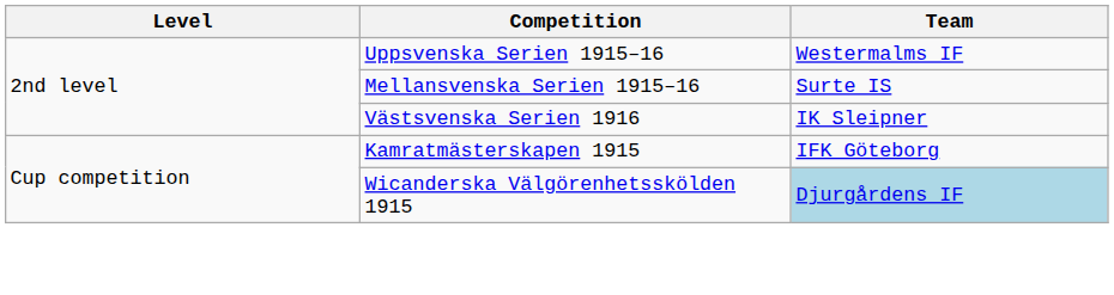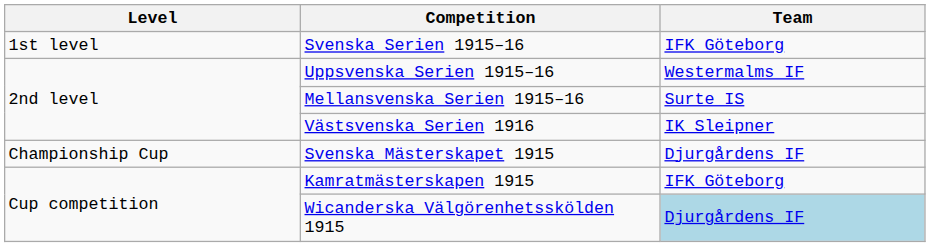 <table class="wikitable" style="text-align: left;">
 <tr>
 <th style="width: 225px;">Level</th>
 <th style="width: 275px;">Competition</th>
 <th style="width: 200px;">Team</th>
+</tr>
+<tr>
+<td>1st level</td>
+<td><a href='#'>Svenska Serien</a> 1915–16</td>
+<td><a href='#'>IFK Göteborg</a></td>
 </tr>
 <tr>
 <td rowspan=3>2nd level</td>
 <td><a href='#'>Uppsvenska Serien</a> 1915–16</td>
 <td><a href='#'>Westermalms IF</a></td>
 </tr>
 <tr>
 <td><a href='#'>Mellansvenska Serien</a> 1915–16</td>
 <td><a href='#'>Surte IS</a></td>
 </tr>
 <tr>
 <td><a href='#'>Västsvenska Serien</a> 1916</td>
 <td><a href='#'>IK Sleipner</a></td>
 </tr>
 <tr>
+<td>Championship Cup</td>
+<td><a href='#'>Svenska Mästerskapet</a> 1915</td>
+<td><a href='#'>Djurgårdens IF</a></td>
+</tr>
+<tr>
 <td rowspan=2>Cup competition</td>
 <td><a href='#'>Kamratmästerskapen</a> 1915</td>
 <td><a href='#'>IFK Göteborg</a></td>
 </tr>
 <tr>
 <td><a href='#'>Wicanderska Välgörenhetsskölden</a> 1915</td>
 <td style="background: lightblue;"><a href='#'>Djurgårdens IF</a></td>
 </tr>
 </table>
